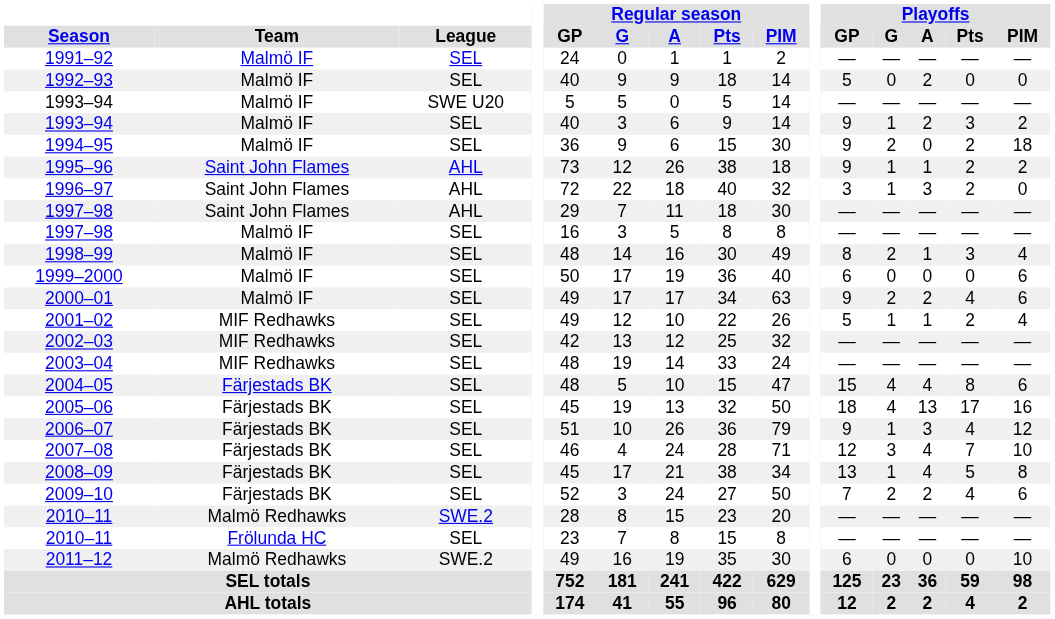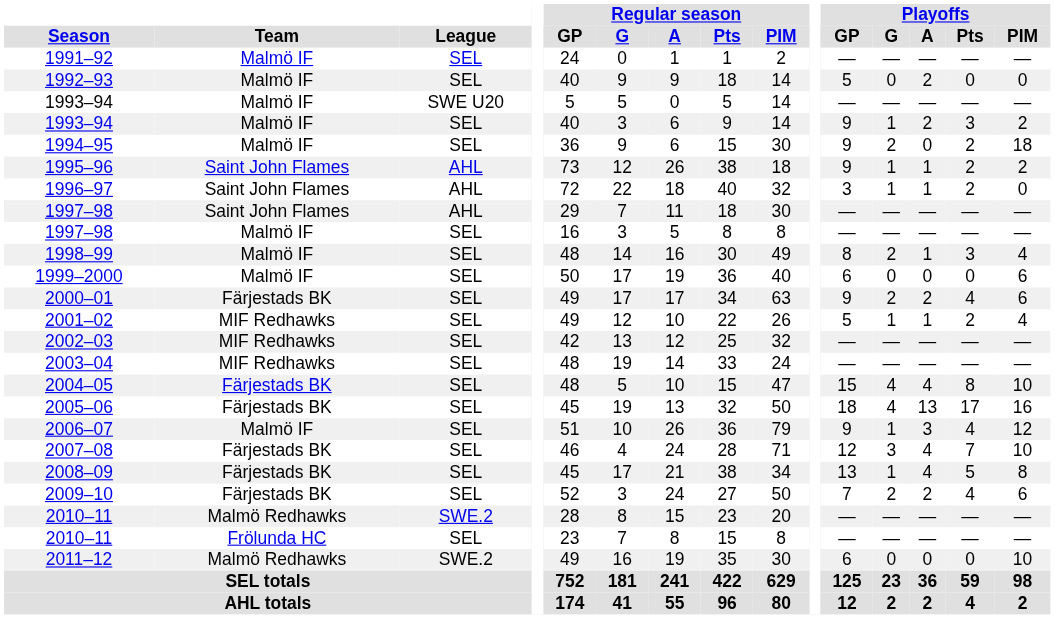 <table border="0" cellpadding="1" cellspacing="0" style="text-align:center; width:60em">
 <tr bgcolor="#e0e0e0">
 <th colspan="3" bgcolor="#ffffff"> </th>
 <th rowspan="99" bgcolor="#ffffff"> </th>
 <th colspan="5"><a href='#'>Regular season</a></th>
 <th rowspan="99" bgcolor="#ffffff"> </th>
 <th colspan="5"><a href='#'>Playoffs</a></th>
 </tr>
 <tr bgcolor="#e0e0e0">
 <th><a href='#'>Season</a></th>
 <th>Team</th>
 <th>League</th>
 <th>GP</th>
 <th><a href='#'>G</a></th>
 <th><a href='#'>A</a></th>
 <th><a href='#'>Pts</a></th>
 <th><a href='#'>PIM</a></th>
 <th>GP</th>
 <th>G</th>
 <th>A</th>
 <th>Pts</th>
 <th>PIM</th>
 </tr>
 <tr>
 <td><a href='#'>1991–92</a></td>
 <td><a href='#'>Malmö IF</a></td>
 <td><a href='#'>SEL</a></td>
 <td>24</td>
 <td>0</td>
 <td>1</td>
 <td>1</td>
 <td>2</td>
 <td>—</td>
 <td>—</td>
 <td>—</td>
 <td>—</td>
 <td>—</td>
 </tr>
 <tr bgcolor="#f0f0f0">
 <td><a href='#'>1992–93</a></td>
 <td>Malmö IF</td>
 <td>SEL</td>
 <td>40</td>
 <td>9</td>
 <td>9</td>
 <td>18</td>
 <td>14</td>
 <td>5</td>
 <td>0</td>
 <td>2</td>
 <td>0</td>
 <td>0</td>
 </tr>
 <tr>
 <td>1993–94</td>
 <td>Malmö IF</td>
 <td>SWE U20</td>
 <td>5</td>
 <td>5</td>
 <td>0</td>
 <td>5</td>
 <td>14</td>
 <td>—</td>
 <td>—</td>
 <td>—</td>
 <td>—</td>
 <td>—</td>
 </tr>
 <tr bgcolor="#f0f0f0">
 <td><a href='#'>1993–94</a></td>
 <td>Malmö IF</td>
 <td>SEL</td>
 <td>40</td>
 <td>3</td>
 <td>6</td>
 <td>9</td>
 <td>14</td>
 <td>9</td>
 <td>1</td>
 <td>2</td>
 <td>3</td>
 <td>2</td>
 </tr>
 <tr>
 <td><a href='#'>1994–95</a></td>
 <td>Malmö IF</td>
 <td>SEL</td>
 <td>36</td>
 <td>9</td>
 <td>6</td>
 <td>15</td>
 <td>30</td>
 <td>9</td>
 <td>2</td>
 <td>0</td>
 <td>2</td>
 <td>18</td>
 </tr>
 <tr bgcolor="#f0f0f0">
 <td><a href='#'>1995–96</a></td>
 <td><a href='#'>Saint John Flames</a></td>
 <td><a href='#'>AHL</a></td>
 <td>73</td>
 <td>12</td>
 <td>26</td>
 <td>38</td>
 <td>18</td>
 <td>9</td>
 <td>1</td>
 <td>1</td>
 <td>2</td>
 <td>2</td>
 </tr>
 <tr>
 <td><a href='#'>1996–97</a></td>
 <td>Saint John Flames</td>
 <td>AHL</td>
 <td>72</td>
 <td>22</td>
 <td>18</td>
 <td>40</td>
 <td>32</td>
 <td>3</td>
 <td>1</td>
-<td>3</td>
+<td>1</td>
 <td>2</td>
 <td>0</td>
 </tr>
 <tr bgcolor="#f0f0f0">
 <td><a href='#'>1997–98</a></td>
 <td>Saint John Flames</td>
 <td>AHL</td>
 <td>29</td>
 <td>7</td>
 <td>11</td>
 <td>18</td>
 <td>30</td>
 <td>—</td>
 <td>—</td>
 <td>—</td>
 <td>—</td>
 <td>—</td>
 </tr>
 <tr>
 <td><a href='#'>1997–98</a></td>
 <td>Malmö IF</td>
 <td>SEL</td>
 <td>16</td>
 <td>3</td>
 <td>5</td>
 <td>8</td>
 <td>8</td>
 <td>—</td>
 <td>—</td>
 <td>—</td>
 <td>—</td>
 <td>—</td>
 </tr>
 <tr bgcolor="#f0f0f0">
 <td><a href='#'>1998–99</a></td>
 <td>Malmö IF</td>
 <td>SEL</td>
 <td>48</td>
 <td>14</td>
 <td>16</td>
 <td>30</td>
 <td>49</td>
 <td>8</td>
 <td>2</td>
 <td>1</td>
 <td>3</td>
 <td>4</td>
 </tr>
 <tr>
 <td><a href='#'>1999–2000</a></td>
 <td>Malmö IF</td>
 <td>SEL</td>
 <td>50</td>
 <td>17</td>
 <td>19</td>
 <td>36</td>
 <td>40</td>
 <td>6</td>
 <td>0</td>
 <td>0</td>
 <td>0</td>
 <td>6</td>
 </tr>
 <tr bgcolor="#f0f0f0">
 <td><a href='#'>2000–01</a></td>
-<td>Malmö IF</td>
+<td>Färjestads BK</td>
 <td>SEL</td>
 <td>49</td>
 <td>17</td>
 <td>17</td>
 <td>34</td>
 <td>63</td>
 <td>9</td>
 <td>2</td>
 <td>2</td>
 <td>4</td>
 <td>6</td>
 </tr>
 <tr>
 <td><a href='#'>2001–02</a></td>
 <td>MIF Redhawks</td>
 <td>SEL</td>
 <td>49</td>
 <td>12</td>
 <td>10</td>
 <td>22</td>
 <td>26</td>
 <td>5</td>
 <td>1</td>
 <td>1</td>
 <td>2</td>
 <td>4</td>
 </tr>
 <tr bgcolor="#f0f0f0">
 <td><a href='#'>2002–03</a></td>
 <td>MIF Redhawks</td>
 <td>SEL</td>
 <td>42</td>
 <td>13</td>
 <td>12</td>
 <td>25</td>
 <td>32</td>
 <td>—</td>
 <td>—</td>
 <td>—</td>
 <td>—</td>
 <td>—</td>
 </tr>
 <tr>
 <td><a href='#'>2003–04</a></td>
 <td>MIF Redhawks</td>
 <td>SEL</td>
 <td>48</td>
 <td>19</td>
 <td>14</td>
 <td>33</td>
 <td>24</td>
 <td>—</td>
 <td>—</td>
 <td>—</td>
 <td>—</td>
 <td>—</td>
 </tr>
 <tr bgcolor="#f0f0f0">
 <td><a href='#'>2004–05</a></td>
 <td><a href='#'>Färjestads BK</a></td>
 <td>SEL</td>
 <td>48</td>
 <td>5</td>
 <td>10</td>
 <td>15</td>
 <td>47</td>
 <td>15</td>
 <td>4</td>
 <td>4</td>
 <td>8</td>
-<td>6</td>
+<td>10</td>
 </tr>
 <tr>
 <td><a href='#'>2005–06</a></td>
 <td>Färjestads BK</td>
 <td>SEL</td>
 <td>45</td>
 <td>19</td>
 <td>13</td>
 <td>32</td>
 <td>50</td>
 <td>18</td>
 <td>4</td>
 <td>13</td>
 <td>17</td>
 <td>16</td>
 </tr>
 <tr bgcolor="#f0f0f0">
 <td><a href='#'>2006–07</a></td>
-<td>Färjestads BK</td>
+<td>Malmö IF</td>
 <td>SEL</td>
 <td>51</td>
 <td>10</td>
 <td>26</td>
 <td>36</td>
 <td>79</td>
 <td>9</td>
 <td>1</td>
 <td>3</td>
 <td>4</td>
 <td>12</td>
 </tr>
 <tr>
 <td><a href='#'>2007–08</a></td>
 <td>Färjestads BK</td>
 <td>SEL</td>
 <td>46</td>
 <td>4</td>
 <td>24</td>
 <td>28</td>
 <td>71</td>
 <td>12</td>
 <td>3</td>
 <td>4</td>
 <td>7</td>
 <td>10</td>
 </tr>
 <tr bgcolor="#f0f0f0">
 <td><a href='#'>2008–09</a></td>
 <td>Färjestads BK</td>
 <td>SEL</td>
 <td>45</td>
 <td>17</td>
 <td>21</td>
 <td>38</td>
 <td>34</td>
 <td>13</td>
 <td>1</td>
 <td>4</td>
 <td>5</td>
 <td>8</td>
 </tr>
 <tr>
 <td><a href='#'>2009–10</a></td>
 <td>Färjestads BK</td>
 <td>SEL</td>
 <td>52</td>
 <td>3</td>
 <td>24</td>
 <td>27</td>
 <td>50</td>
 <td>7</td>
 <td>2</td>
 <td>2</td>
 <td>4</td>
 <td>6</td>
 </tr>
 <tr bgcolor="#f0f0f0">
 <td><a href='#'>2010–11</a></td>
 <td>Malmö Redhawks</td>
 <td><a href='#'>SWE.2</a></td>
 <td>28</td>
 <td>8</td>
 <td>15</td>
 <td>23</td>
 <td>20</td>
 <td>—</td>
 <td>—</td>
 <td>—</td>
 <td>—</td>
 <td>—</td>
 </tr>
 <tr>
 <td><a href='#'>2010–11</a></td>
 <td><a href='#'>Frölunda HC</a></td>
 <td>SEL</td>
 <td>23</td>
 <td>7</td>
 <td>8</td>
 <td>15</td>
 <td>8</td>
 <td>—</td>
 <td>—</td>
 <td>—</td>
 <td>—</td>
 <td>—</td>
 </tr>
 <tr bgcolor="#f0f0f0">
 <td><a href='#'>2011–12</a></td>
 <td>Malmö Redhawks</td>
 <td>SWE.2</td>
 <td>49</td>
 <td>16</td>
 <td>19</td>
 <td>35</td>
 <td>30</td>
 <td>6</td>
 <td>0</td>
 <td>0</td>
 <td>0</td>
 <td>10</td>
 </tr>
 <tr bgcolor="#e0e0e0">
 <th colspan="3">SEL totals</th>
 <th>752</th>
 <th>181</th>
 <th>241</th>
 <th>422</th>
 <th>629</th>
 <th>125</th>
 <th>23</th>
 <th>36</th>
 <th>59</th>
 <th>98</th>
 </tr>
 <tr bgcolor="#e0e0e0">
 <th colspan="3">AHL totals</th>
 <th>174</th>
 <th>41</th>
 <th>55</th>
 <th>96</th>
 <th>80</th>
 <th>12</th>
 <th>2</th>
 <th>2</th>
 <th>4</th>
 <th>2</th>
 </tr>
 </table>
